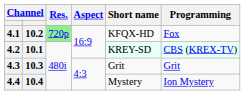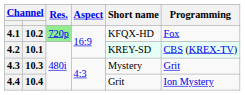 <table class="wikitable">
 <tr>
 <th scope = "col" colspan="2"><a href='#'>Channel</a></th>
 <th scope = "col" rowspan="2"><a href='#'>Res.</a></th>
 <th scope = "col" rowspan="2"><a href='#'>Aspect</a></th>
 <th scope = "col" rowspan="2">Short name</th>
 <th scope = "col" rowspan="2">Programming</th>
 </tr>
 <tr>
 <th scope = "col"></th>
 <th></th>
 </tr>
 <tr>
 <th scope = "row">4.1</th>
 <th>10.2</th>
 <td style="background: lightgreen;"><a href='#'>720p</a></td>
 <td rowspan=2><a href='#'>16:9</a></td>
 <td>KFQX-HD</td>
 <td><a href='#'>Fox</a></td>
 </tr>
 <tr>
 <th scope = "row">4.2</th>
 <th>10.1</th>
 <td rowspan=3><a href='#'>480i</a></td>
 <td style="background-color: #E6FFF7;">KREY-SD</td>
 <td style="background-color: #E6FFF7;"><a href='#'>CBS</a> (<a href='#'>KREX-TV</a>)</td>
 </tr>
 <tr>
 <th scope = "row">4.3</th>
 <th>10.3</th>
 <td rowspan=2><a href='#'>4:3</a></td>
-<td>Grit</td>
+<td>Mystery</td>
 <td><a href='#'>Grit</a></td>
 </tr>
 <tr>
 <th scope = "row">4.4</th>
 <th>10.4</th>
-<td>Mystery</td>
+<td>Grit</td>
 <td><a href='#'>Ion Mystery</a></td>
 </tr>
 </table>
